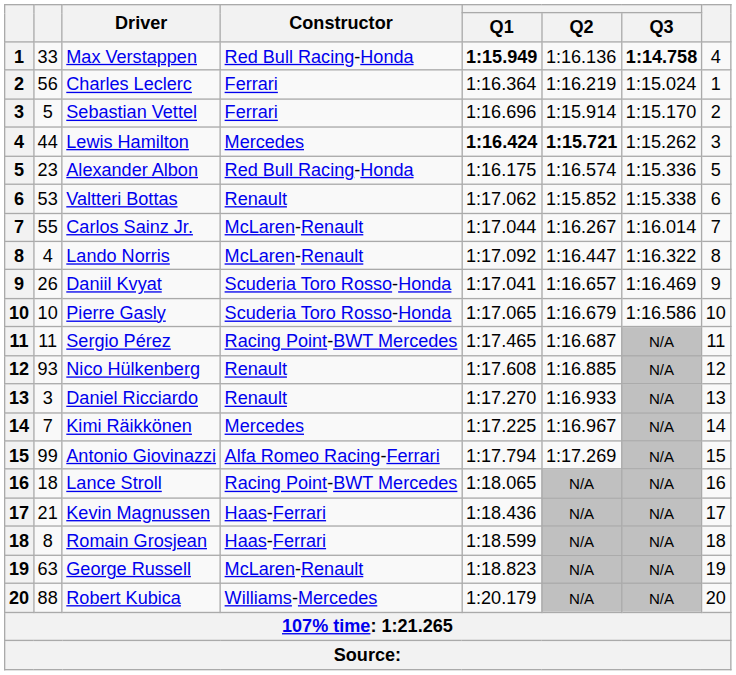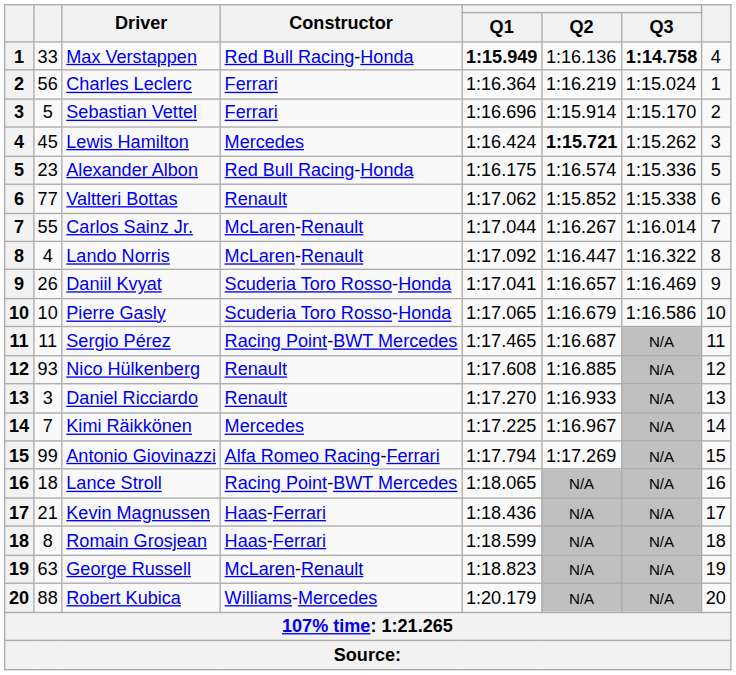 <table class="wikitable sortable" style="font-size:85%">
 <tr>
 <th rowspan=2></th>
 <th rowspan=2></th>
 <th rowspan=2>Driver</th>
 <th rowspan=2>Constructor</th>
 <th colspan=3></th>
 <th rowspan=2></th>
 </tr>
 <tr>
 <th>Q1</th>
 <th>Q2</th>
 <th>Q3</th>
 </tr>
 <tr>
 <th>1</th>
 <td align="center">33</td>
 <td data-sort-value="VER" nowrap> <a href='#'>Max Verstappen</a></td>
 <td><a href='#'>Red Bull Racing</a>-<a href='#'>Honda</a></td>
 <td><strong>1:15.949</strong></td>
 <td>1:16.136</td>
 <td><strong>1:14.758</strong></td>
 <td align="center">4</td>
 </tr>
 <tr>
 <th>2</th>
 <td align="center">56</td>
 <td data-sort-value="LEC"> <a href='#'>Charles Leclerc</a></td>
 <td><a href='#'>Ferrari</a></td>
 <td>1:16.364</td>
 <td>1:16.219</td>
 <td>1:15.024</td>
 <td align="center">1</td>
 </tr>
 <tr>
 <th>3</th>
 <td align="center">5</td>
 <td data-sort-value="VET"> <a href='#'>Sebastian Vettel</a></td>
 <td><a href='#'>Ferrari</a></td>
 <td>1:16.696</td>
 <td>1:15.914</td>
 <td>1:15.170</td>
 <td align="center">2</td>
 </tr>
 <tr>
 <th>4</th>
-<td align="center">44</td>
+<td align="center">45</td>
 <td data-sort-value="HAM"> <a href='#'>Lewis Hamilton</a></td>
 <td><a href='#'>Mercedes</a></td>
-<td><strong>1:16.424</strong></td>
+<td>1:16.424</td>
 <td><strong>1:15.721</strong></td>
 <td>1:15.262</td>
 <td align="center">3</td>
 </tr>
 <tr>
 <th>5</th>
 <td align="center">23</td>
 <td data-sort-value="ALB"> <a href='#'>Alexander Albon</a></td>
 <td><a href='#'>Red Bull Racing</a>-<a href='#'>Honda</a></td>
 <td>1:16.175</td>
 <td>1:16.574</td>
 <td>1:15.336</td>
 <td align="center">5</td>
 </tr>
 <tr>
 <th>6</th>
-<td align="center">53</td>
+<td align="center">77</td>
 <td data-sort-value="BOT"> <a href='#'>Valtteri Bottas</a></td>
 <td><a href='#'>Renault</a></td>
 <td>1:17.062</td>
 <td>1:15.852</td>
 <td>1:15.338</td>
 <td align="center">6</td>
 </tr>
 <tr>
 <th>7</th>
 <td align="center">55</td>
 <td data-sort-value="SAI"> <a href='#'>Carlos Sainz Jr.</a></td>
 <td><a href='#'>McLaren</a>-<a href='#'>Renault</a></td>
 <td>1:17.044</td>
 <td>1:16.267</td>
 <td>1:16.014</td>
 <td align="center">7</td>
 </tr>
 <tr>
 <th>8</th>
 <td align="center">4</td>
 <td data-sort-value="NOR"> <a href='#'>Lando Norris</a></td>
 <td><a href='#'>McLaren</a>-<a href='#'>Renault</a></td>
 <td>1:17.092</td>
 <td>1:16.447</td>
 <td>1:16.322</td>
 <td align="center">8</td>
 </tr>
 <tr>
 <th>9</th>
 <td align="center">26</td>
 <td data-sort-value="KVY"> <a href='#'>Daniil Kvyat</a></td>
 <td><a href='#'>Scuderia Toro Rosso</a>-<a href='#'>Honda</a></td>
 <td>1:17.041</td>
 <td>1:16.657</td>
 <td>1:16.469</td>
 <td align="center">9</td>
 </tr>
 <tr>
 <th>10</th>
 <td align="center">10</td>
 <td data-sort-value="GAS"> <a href='#'>Pierre Gasly</a></td>
 <td nowrap><a href='#'>Scuderia Toro Rosso</a>-<a href='#'>Honda</a></td>
 <td>1:17.065</td>
 <td>1:16.679</td>
 <td>1:16.586</td>
 <td align="center">10</td>
 </tr>
 <tr>
 <th>11</th>
 <td align="center">11</td>
 <td data-sort-value="PER"> <a href='#'>Sergio Pérez</a></td>
 <td><a href='#'>Racing Point</a>-<a href='#'>BWT Mercedes</a></td>
 <td>1:17.465</td>
 <td>1:16.687</td>
 <td style="background: silver" align="center" data-sort-value="11"><small>N/A</small></td>
 <td align="center">11</td>
 </tr>
 <tr>
 <th>12</th>
 <td align="center">93</td>
 <td data-sort-value="HUL"> <a href='#'>Nico Hülkenberg</a></td>
 <td><a href='#'>Renault</a></td>
 <td>1:17.608</td>
 <td>1:16.885</td>
 <td style="background: silver" align="center" data-sort-value="12"><small>N/A</small></td>
 <td align="center">12</td>
 </tr>
 <tr>
 <th>13</th>
 <td align="center">3</td>
 <td data-sort-value="RIC"> <a href='#'>Daniel Ricciardo</a></td>
 <td><a href='#'>Renault</a></td>
 <td>1:17.270</td>
 <td>1:16.933</td>
 <td style="background: silver" align="center" data-sort-value="13"><small>N/A</small></td>
 <td align="center">13</td>
 </tr>
 <tr>
 <th>14</th>
 <td align="center">7</td>
 <td data-sort-value="RAI"> <a href='#'>Kimi Räikkönen</a></td>
 <td><a href='#'>Mercedes</a></td>
 <td>1:17.225</td>
 <td>1:16.967</td>
 <td style="background: silver" align="center" data-sort-value="14"><small>N/A</small></td>
 <td align="center">14</td>
 </tr>
 <tr>
 <th>15</th>
 <td align="center">99</td>
 <td data-sort-value="GIO" nowrap> <a href='#'>Antonio Giovinazzi</a></td>
 <td><a href='#'>Alfa Romeo Racing</a>-<a href='#'>Ferrari</a></td>
 <td>1:17.794</td>
 <td>1:17.269</td>
 <td style="background: silver" align="center" data-sort-value="15"><small>N/A</small></td>
 <td align="center">15</td>
 </tr>
 <tr>
 <th>16</th>
 <td align="center">18</td>
 <td data-sort-value="STR"> <a href='#'>Lance Stroll</a></td>
 <td nowrap><a href='#'>Racing Point</a>-<a href='#'>BWT Mercedes</a></td>
 <td>1:18.065</td>
 <td style="background: silver" align="center" data-sort-value="16"><small>N/A</small></td>
 <td style="background: silver" align="center" data-sort-value="16"><small>N/A</small></td>
 <td align="center">16</td>
 </tr>
 <tr>
 <th>17</th>
 <td align="center">21</td>
 <td data-sort-value="MAG" nowrap> <a href='#'>Kevin Magnussen</a></td>
 <td><a href='#'>Haas</a>-<a href='#'>Ferrari</a></td>
 <td>1:18.436</td>
 <td style="background: silver" align="center" data-sort-value="17"><small>N/A</small></td>
 <td style="background: silver" align="center" data-sort-value="17"><small>N/A</small></td>
 <td align="center">17</td>
 </tr>
 <tr>
 <th>18</th>
 <td align="center">8</td>
 <td data-sort-value="GRO"> <a href='#'>Romain Grosjean</a></td>
 <td><a href='#'>Haas</a>-<a href='#'>Ferrari</a></td>
 <td>1:18.599</td>
 <td style="background: silver" align="center" data-sort-value="18"><small>N/A</small></td>
 <td style="background: silver" align="center" data-sort-value="18"><small>N/A</small></td>
 <td align="center">18</td>
 </tr>
 <tr>
 <th>19</th>
 <td align="center">63</td>
 <td data-sort-value="RUS"> <a href='#'>George Russell</a></td>
 <td><a href='#'>McLaren</a>-<a href='#'>Renault</a></td>
 <td>1:18.823</td>
 <td style="background: silver" align="center" data-sort-value="19"><small>N/A</small></td>
 <td style="background: silver" align="center" data-sort-value="19"><small>N/A</small></td>
 <td align="center">19</td>
 </tr>
 <tr>
 <th>20</th>
 <td align="center">88</td>
 <td data-sort-value="KUB"> <a href='#'>Robert Kubica</a></td>
 <td><a href='#'>Williams</a>-<a href='#'>Mercedes</a></td>
 <td>1:20.179</td>
 <td style="background: silver" align="center" data-sort-value="20"><small>N/A</small></td>
 <td style="background: silver" align="center" data-sort-value="20"><small>N/A</small></td>
 <td align="center">20</td>
 </tr>
 <tr>
 <th colspan="8"><a href='#'>107% time</a>: 1:21.265</th>
 </tr>
 <tr>
 <th colspan="8">Source:</th>
 </tr>
 </table>
